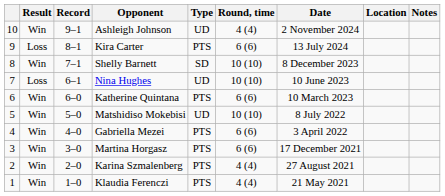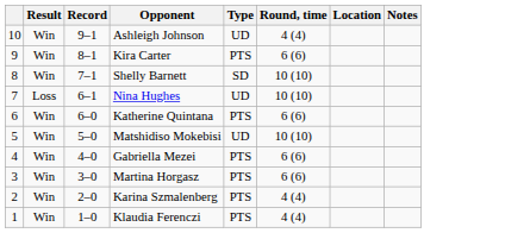 <table class="wikitable" style="text-align:center">
 <tr>
 <th></th>
 <th>Result</th>
 <th>Record</th>
 <th>Opponent</th>
 <th>Type</th>
 <th>Round, time</th>
-<th>Date</th>
 <th>Location</th>
 <th>Notes</th>
 </tr>
 <tr>
 <td>10</td>
 <td>Win</td>
 <td>9–1</td>
 <td align=left>Ashleigh Johnson</td>
 <td>UD</td>
 <td>4 (4)</td>
-<td>2 November 2024</td>
 <td align=left></td>
 <td align=left></td>
 </tr>
 <tr>
 <td>9</td>
-<td>Loss</td>
+<td>Win</td>
 <td>8–1</td>
 <td align=left>Kira Carter</td>
 <td>PTS</td>
 <td>6 (6)</td>
-<td>13 July 2024</td>
 <td align=left></td>
 <td></td>
 </tr>
 <tr>
 <td>8</td>
 <td>Win</td>
 <td>7–1</td>
 <td align=left>Shelly Barnett</td>
 <td>SD</td>
 <td>10 (10)</td>
-<td>8 December 2023</td>
 <td align=left></td>
 <td align=left></td>
 </tr>
 <tr>
 <td>7</td>
 <td>Loss</td>
 <td>6–1</td>
 <td align=left><a href='#'>Nina Hughes</a></td>
 <td>UD</td>
 <td>10 (10)</td>
-<td>10 June 2023</td>
 <td align=left></td>
 <td align=left></td>
 </tr>
 <tr>
 <td>6</td>
 <td>Win</td>
 <td>6–0</td>
 <td align=left>Katherine Quintana</td>
 <td>PTS</td>
 <td>6 (6)</td>
-<td>10 March 2023</td>
 <td align=left></td>
 <td></td>
 </tr>
 <tr>
 <td>5</td>
 <td>Win</td>
 <td>5–0</td>
 <td align=left>Matshidiso Mokebisi</td>
 <td>UD</td>
 <td>10 (10)</td>
-<td>8 July 2022</td>
 <td align=left></td>
 <td align=left></td>
 </tr>
 <tr>
 <td>4</td>
 <td>Win</td>
 <td>4–0</td>
 <td align=left>Gabriella Mezei</td>
 <td>PTS</td>
 <td>6 (6)</td>
-<td>3 April 2022</td>
 <td align=left></td>
 <td></td>
 </tr>
 <tr>
 <td>3</td>
 <td>Win</td>
 <td>3–0</td>
 <td align=left>Martina Horgasz</td>
 <td>PTS</td>
 <td>6 (6)</td>
-<td>17 December 2021</td>
 <td align=left></td>
 <td></td>
 </tr>
 <tr>
 <td>2</td>
 <td>Win</td>
 <td>2–0</td>
 <td align=left>Karina Szmalenberg</td>
 <td>PTS</td>
 <td>4 (4)</td>
-<td>27 August 2021</td>
 <td align=left></td>
 <td></td>
 </tr>
 <tr>
 <td>1</td>
 <td>Win</td>
 <td>1–0</td>
 <td align=left>Klaudia Ferenczi</td>
 <td>PTS</td>
 <td>4 (4)</td>
-<td>21 May 2021</td>
 <td align=left></td>
 <td></td>
 </tr>
 </table>
